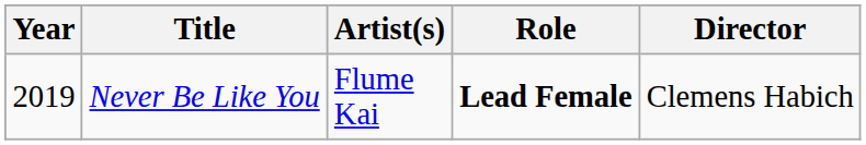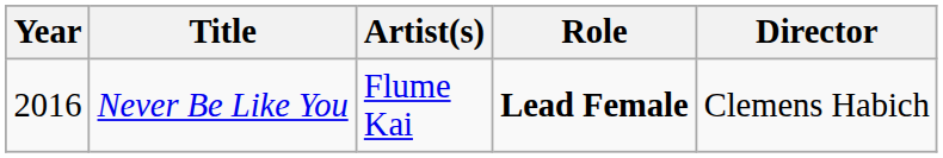 <table class="wikitable sortable">
 <tr>
 <th>Year</th>
 <th>Title</th>
 <th class="unsortable">Artist(s)</th>
 <th>Role</th>
 <th>Director</th>
 </tr>
 <tr>
-<td>2019</td>
+<td>2016</td>
 <td><em><a href='#'>Never Be Like You</a></em></td>
 <td><a href='#'>Flume</a><br><a href='#'>Kai</a></td>
 <td><strong>Lead Female</strong></td>
 <td>Clemens Habich</td>
 </tr>
 </table>
